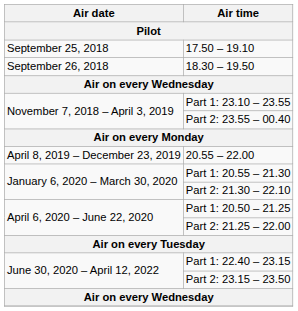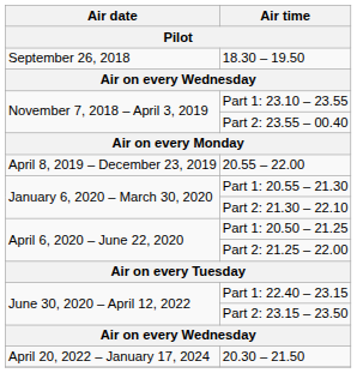 <table class="wikitable">
 <tr>
 <th>Air date</th>
 <th>Air time</th>
 </tr>
 <tr>
 <th colspan=2>Pilot</th>
-</tr>
-<tr>
-<td>September 25, 2018</td>
-<td>17.50 – 19.10</td>
 </tr>
 <tr>
 <td>September 26, 2018</td>
 <td>18.30 – 19.50</td>
 </tr>
 <tr>
 <th colspan=2>Air on every Wednesday</th>
 </tr>
 <tr>
 <td rowspan=2>November 7, 2018 – April 3, 2019</td>
 <td>Part 1: 23.10 – 23.55</td>
 </tr>
 <tr>
 <td>Part 2: 23.55 – 00.40</td>
 </tr>
 <tr>
 <th colspan=2>Air on every Monday</th>
 </tr>
 <tr>
 <td>April 8, 2019 – December 23, 2019</td>
 <td>20.55 – 22.00</td>
 </tr>
 <tr>
 <td rowspan=2>January 6, 2020 – March 30, 2020</td>
 <td>Part 1: 20.55 – 21.30</td>
 </tr>
 <tr>
 <td>Part 2: 21.30 – 22.10</td>
 </tr>
 <tr>
 <td rowspan=2>April 6, 2020 – June 22, 2020</td>
 <td>Part 1: 20.50 – 21.25</td>
 </tr>
 <tr>
 <td>Part 2: 21.25 – 22.00</td>
 </tr>
 <tr>
 <th colspan=2>Air on every Tuesday</th>
 </tr>
 <tr>
 <td rowspan=2>June 30, 2020 – April 12, 2022</td>
 <td>Part 1: 22.40 – 23.15</td>
 </tr>
 <tr>
 <td>Part 2: 23.15 – 23.50</td>
 </tr>
 <tr>
 <th colspan=2>Air on every Wednesday</th>
 </tr>
 <tr>
+<td>April 20, 2022 – January 17, 2024</td>
+<td>20.30 – 21.50</td>
+</tr>
+<tr>
 </tr>
 </table>
